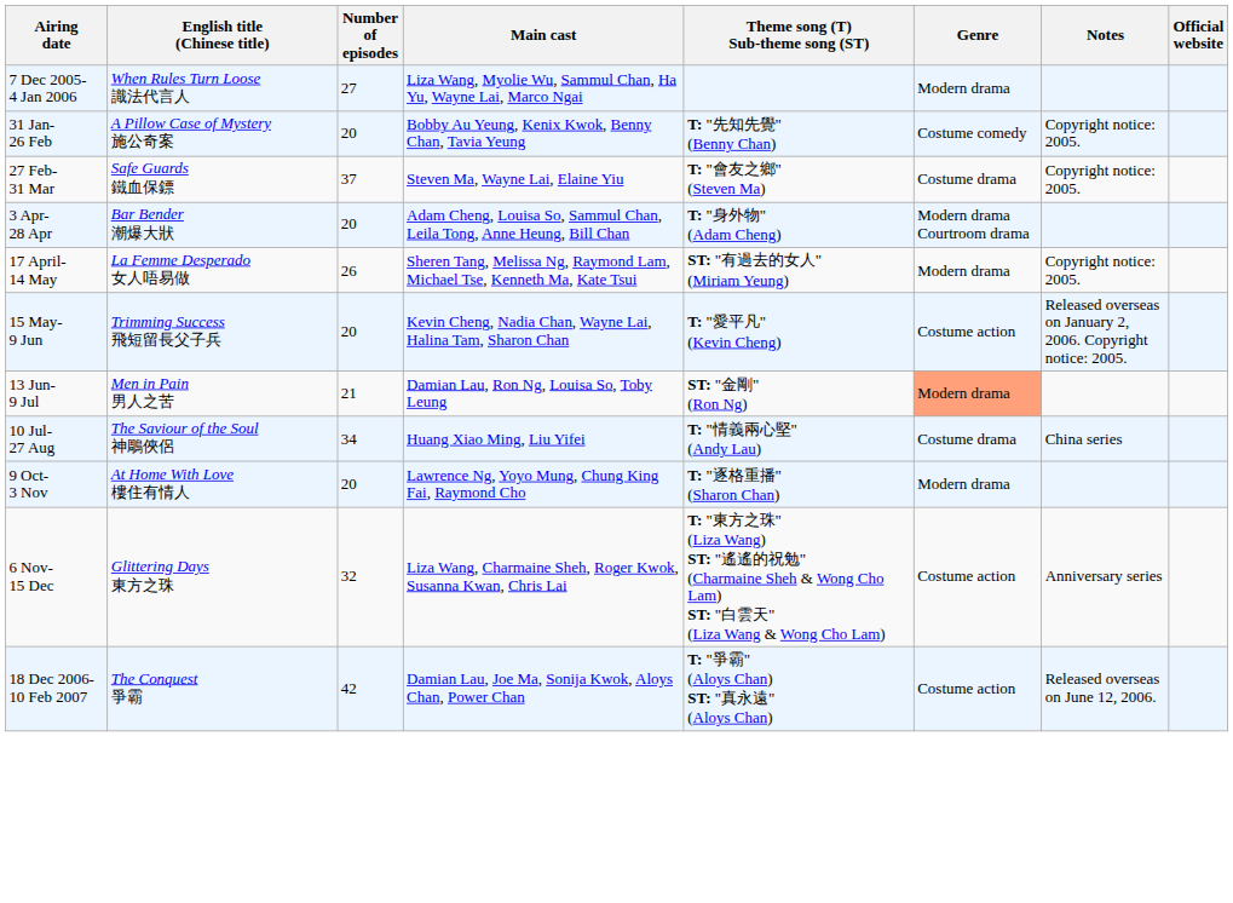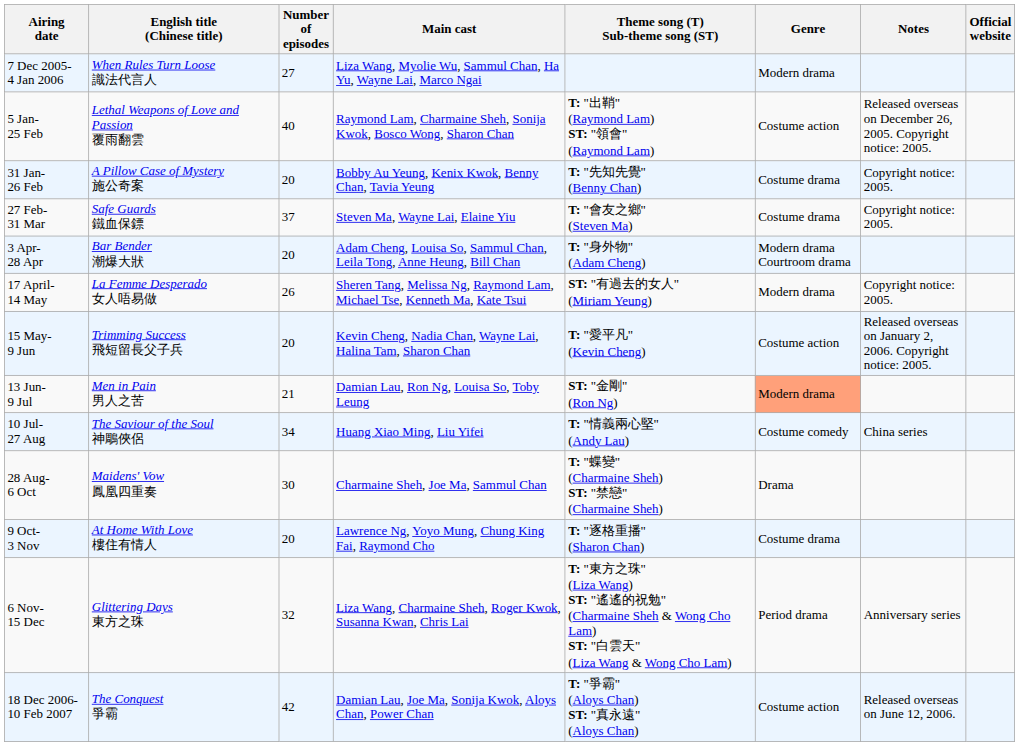 <table class="wikitable">
 <tr>
 <th align=center width=8% bgcolor="silver">Airing<br>date</th>
 <th align=center width=18% bgcolor="silver">English title <br> (Chinese title)</th>
 <th align=center width=5% bgcolor="silver">Number of episodes</th>
 <th align=center width=22% bgcolor="silver">Main cast</th>
 <th align=center width=18% bgcolor="silver">Theme song (T) <br>Sub-theme song (ST)</th>
 <th align=center width=10% bgcolor="silver">Genre</th>
 <th align=center width=10% bgcolor="silver">Notes</th>
 <th align=center width=1% bgcolor="silver">Official website</th>
 </tr>
 <tr ---- bgcolor="ebf5ff">
 <td>7 Dec 2005-<br>4 Jan 2006</td>
 <td><em><a href='#'>When Rules Turn Loose</a></em> <br> 識法代言人</td>
 <td>27</td>
 <td><a href='#'>Liza Wang</a>, <a href='#'>Myolie Wu</a>, <a href='#'>Sammul Chan</a>, <a href='#'>Ha Yu</a>, <a href='#'>Wayne Lai</a>, <a href='#'>Marco Ngai</a></td>
 <td></td>
 <td>Modern drama</td>
 <td></td>
 <td></td>
 </tr>
+<tr>
+<td>5 Jan-<br> 25 Feb</td>
+<td><em><a href='#'>Lethal Weapons of Love and Passion</a></em> <br> 覆雨翻雲</td>
+<td>40</td>
+<td><a href='#'>Raymond Lam</a>, <a href='#'>Charmaine Sheh</a>, <a href='#'>Sonija Kwok</a>, <a href='#'>Bosco Wong</a>, <a href='#'>Sharon Chan</a></td>
+<td><strong>T:</strong> "出鞘" <br>(<a href='#'>Raymond Lam</a>) <br> <strong>ST:</strong> "領會"<br>(<a href='#'>Raymond Lam</a>)</td>
+<td>Costume action</td>
+<td>Released overseas on December 26, 2005. Copyright notice: 2005.</td>
+<td></td>
+</tr>
 <tr ---- bgcolor="ebf5ff">
 <td>31 Jan-<br> 26 Feb</td>
 <td><em><a href='#'>A Pillow Case of Mystery</a></em> <br> 施公奇案</td>
 <td>20</td>
 <td><a href='#'>Bobby Au Yeung</a>, <a href='#'>Kenix Kwok</a>, <a href='#'>Benny Chan</a>, <a href='#'>Tavia Yeung</a></td>
 <td><strong>T:</strong> "先知先覺" <br> (<a href='#'>Benny Chan</a>)</td>
-<td>Costume comedy</td>
+<td>Costume drama</td>
 <td>Copyright notice: 2005.</td>
 <td></td>
 </tr>
 <tr>
 <td>27 Feb-<br> 31 Mar</td>
 <td><em><a href='#'>Safe Guards</a></em> <br>  鐵血保鏢</td>
 <td>37</td>
 <td><a href='#'>Steven Ma</a>, <a href='#'>Wayne Lai</a>, <a href='#'>Elaine Yiu</a></td>
 <td><strong>T:</strong> "會友之鄉" <br>(<a href='#'>Steven Ma</a>)</td>
 <td>Costume drama</td>
 <td>Copyright notice: 2005.</td>
 <td></td>
 </tr>
 <tr ---- bgcolor="ebf5ff">
 <td>3 Apr-<br> 28 Apr</td>
 <td><em><a href='#'>Bar Bender</a></em> <br> 潮爆大狀</td>
 <td>20</td>
 <td><a href='#'>Adam Cheng</a>, <a href='#'>Louisa So</a>, <a href='#'>Sammul Chan</a>, <a href='#'>Leila Tong</a>, <a href='#'>Anne Heung</a>, <a href='#'>Bill Chan</a></td>
 <td><strong>T:</strong> "身外物" <br>(<a href='#'>Adam Cheng</a>)</td>
 <td>Modern drama<br>Courtroom drama</td>
 <td></td>
 <td></td>
 </tr>
 <tr>
 <td>17 April-<br>14 May</td>
 <td><em><a href='#'>La Femme Desperado</a></em> <br> 女人唔易做</td>
 <td>26</td>
 <td><a href='#'>Sheren Tang</a>, <a href='#'>Melissa Ng</a>, <a href='#'>Raymond Lam</a>, <a href='#'>Michael Tse</a>, <a href='#'>Kenneth Ma</a>, <a href='#'>Kate Tsui</a></td>
 <td><strong>ST:</strong> "有過去的女人" <br>(<a href='#'>Miriam Yeung</a>)</td>
 <td>Modern drama</td>
 <td>Copyright notice: 2005.</td>
 <td></td>
 </tr>
 <tr ---- bgcolor="ebf5ff">
 <td>15 May-<br> 9 Jun</td>
 <td><em><a href='#'>Trimming Success</a></em> <br> 飛短留長父子兵</td>
 <td>20</td>
 <td><a href='#'>Kevin Cheng</a>, <a href='#'>Nadia Chan</a>, <a href='#'>Wayne Lai</a>, <a href='#'>Halina Tam</a>, <a href='#'>Sharon Chan</a></td>
 <td><strong>T:</strong> "愛平凡" <br> (<a href='#'>Kevin Cheng</a>)</td>
 <td>Costume action</td>
 <td>Released overseas on January 2, 2006. Copyright notice: 2005.</td>
 <td></td>
 </tr>
 <tr>
 <td>13 Jun-<br> 9 Jul</td>
 <td><em><a href='#'>Men in Pain</a></em> <br> 男人之苦</td>
 <td>21</td>
 <td><a href='#'>Damian Lau</a>, <a href='#'>Ron Ng</a>, <a href='#'>Louisa So</a>, <a href='#'>Toby Leung</a></td>
 <td><strong>ST:</strong> "金剛" <br> (<a href='#'>Ron Ng</a>)</td>
 <td style="background: lightsalmon;">Modern drama</td>
 <td></td>
 <td></td>
 </tr>
 <tr ---- bgcolor="ebf5ff">
 <td>10 Jul-<br>27 Aug</td>
 <td><em><a href='#'>The Saviour of the Soul</a></em> <br> 神鵰俠侶</td>
 <td>34</td>
 <td><a href='#'>Huang Xiao Ming</a>, <a href='#'>Liu Yifei</a></td>
 <td><strong>T:</strong> "情義兩心堅" <br> (<a href='#'>Andy Lau</a>)</td>
-<td>Costume drama</td>
+<td>Costume comedy</td>
 <td>China series</td>
+<td></td>
+</tr>
+<tr>
+<td>28 Aug-<br> 6 Oct</td>
+<td><em><a href='#'>Maidens' Vow</a></em> <br> 鳳凰四重奏</td>
+<td>30</td>
+<td><a href='#'>Charmaine Sheh</a>, <a href='#'>Joe Ma</a>, <a href='#'>Sammul Chan</a></td>
+<td><strong>T:</strong> "蝶變" <br> (<a href='#'>Charmaine Sheh</a>) <br> <strong>ST:</strong> "禁戀" <br> (<a href='#'>Charmaine Sheh</a>)</td>
+<td>Drama</td>
+<td></td>
 <td></td>
 </tr>
 <tr ---- bgcolor="ebf5ff">
 <td>9 Oct-<br>3 Nov</td>
 <td><em><a href='#'>At Home With Love</a></em> <br> 樓住有情人</td>
 <td>20</td>
 <td><a href='#'>Lawrence Ng</a>, <a href='#'>Yoyo Mung</a>, <a href='#'>Chung King Fai</a>, <a href='#'>Raymond Cho</a></td>
 <td><strong>T:</strong> "逐格重播" <br> (<a href='#'>Sharon Chan</a>)</td>
-<td>Modern drama</td>
+<td>Costume drama</td>
 <td></td>
 <td></td>
 </tr>
 <tr>
 <td>6 Nov-<br> 15 Dec</td>
 <td><em><a href='#'>Glittering Days</a></em> <br> 東方之珠</td>
 <td>32</td>
 <td><a href='#'>Liza Wang</a>, <a href='#'>Charmaine Sheh</a>, <a href='#'>Roger Kwok</a>, <a href='#'>Susanna Kwan</a>, <a href='#'>Chris Lai</a></td>
 <td><strong>T:</strong> "東方之珠" <br> (<a href='#'>Liza Wang</a>) <br> <strong>ST:</strong> "遙遙的祝勉" <br> (<a href='#'>Charmaine Sheh</a> & <a href='#'>Wong Cho Lam</a>) <br> <strong>ST:</strong> "白雲天" <br> (<a href='#'>Liza Wang</a> & <a href='#'>Wong Cho Lam</a>)</td>
-<td>Costume action</td>
+<td>Period drama</td>
 <td>Anniversary series</td>
 <td></td>
 </tr>
 <tr ---- bgcolor="ebf5ff">
 <td>18 Dec 2006-<br> 10 Feb 2007</td>
 <td><em><a href='#'>The Conquest</a></em> <br> 爭霸</td>
 <td>42</td>
 <td><a href='#'>Damian Lau</a>, <a href='#'>Joe Ma</a>, <a href='#'>Sonija Kwok</a>, <a href='#'>Aloys Chan</a>, <a href='#'>Power Chan</a></td>
 <td><strong>T:</strong> "爭霸" <br>(<a href='#'>Aloys Chan</a>) <br> <strong>ST:</strong> "真永遠"<br>(<a href='#'>Aloys Chan</a>)</td>
 <td>Costume action</td>
 <td>Released overseas on June 12, 2006.</td>
 <td></td>
 </tr>
 </table>
